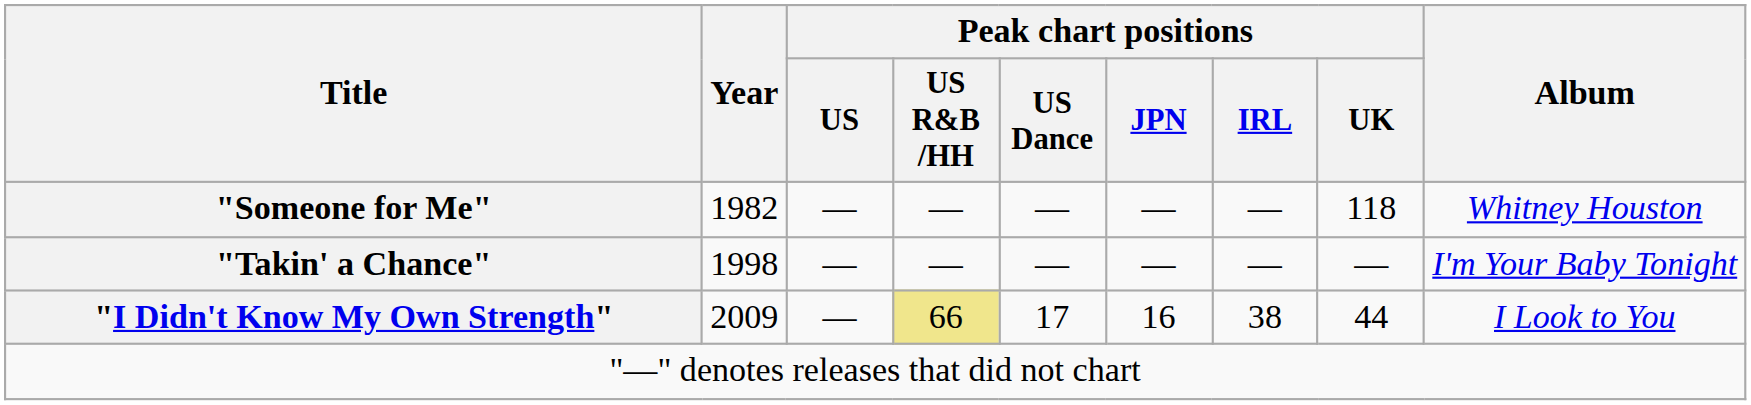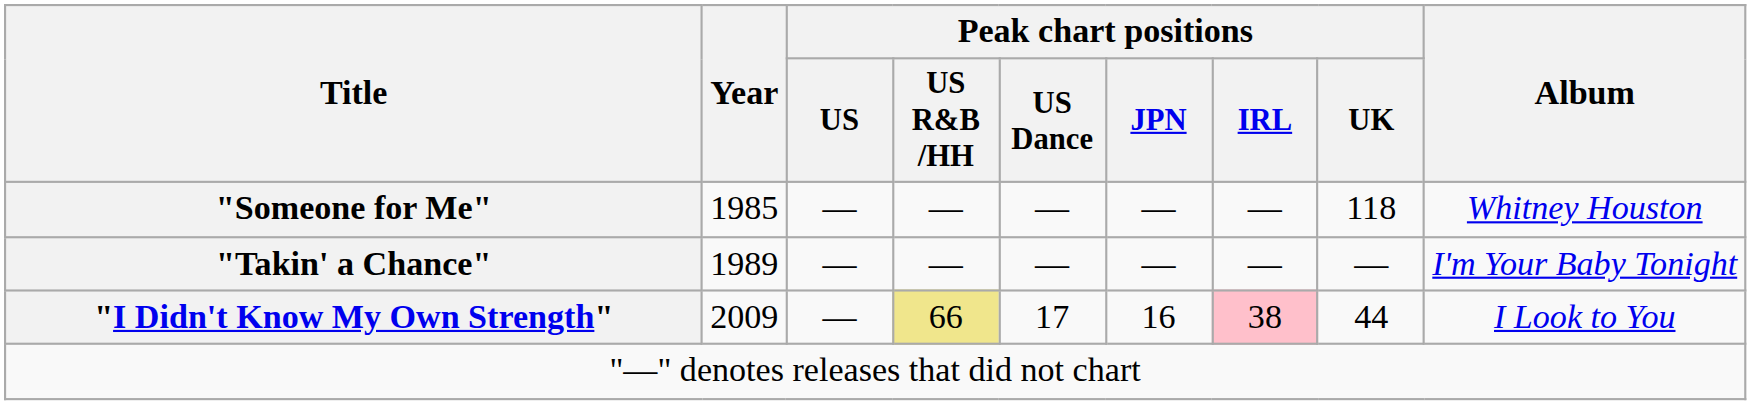 <table class="wikitable plainrowheaders" style="text-align:center;">
 <tr>
 <th scope="col" rowspan=2 style="width:20em;">Title</th>
 <th scope="col" rowspan=2>Year</th>
 <th scope="col" colspan=6>Peak chart positions</th>
 <th scope="col" rowspan=2>Album</th>
 </tr>
 <tr>
 <th scope="col" style="width:3em; font-size:90%;">US<br></th>
 <th scope="col" style="width:3em; font-size:90%;">US R&B<br>/HH<br></th>
 <th scope="col" style="width:3em; font-size:90%;">US<br>Dance<br></th>
 <th scope="col" style="width:3em; font-size:90%;"><a href='#'>JPN</a><br></th>
 <th scope="col" style="width:3em; font-size:90%;"><a href='#'>IRL</a><br></th>
 <th scope="col" style="width:3em; font-size:90%;">UK<br></th>
 </tr>
 <tr>
 <th scope="row">"Someone for Me" </th>
-<td>1982</td>
+<td>1985</td>
 <td>—</td>
 <td>—</td>
 <td>—</td>
 <td>—</td>
 <td>—</td>
 <td>118</td>
 <td><em><a href='#'>Whitney Houston</a></em></td>
 </tr>
 <tr>
 <th scope="row">"Takin' a Chance"</th>
-<td>1998</td>
+<td>1989</td>
 <td>—</td>
 <td>—</td>
 <td>—</td>
 <td>—</td>
 <td>—</td>
 <td>—</td>
 <td><em><a href='#'>I'm Your Baby Tonight</a></em></td>
 </tr>
 <tr>
 <th scope="row">"<a href='#'>I Didn't Know My Own Strength</a>"</th>
 <td>2009</td>
 <td>—</td>
 <td style="background: khaki;">66</td>
 <td>17</td>
 <td>16</td>
-<td>38</td>
+<td style="background: pink;">38</td>
 <td>44</td>
 <td><em><a href='#'>I Look to You</a></em></td>
 </tr>
 <tr>
 <td colspan="17" style="text-align:center;">"—" denotes releases that did not chart</td>
 </tr>
 </table>
